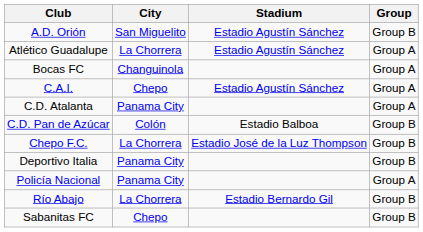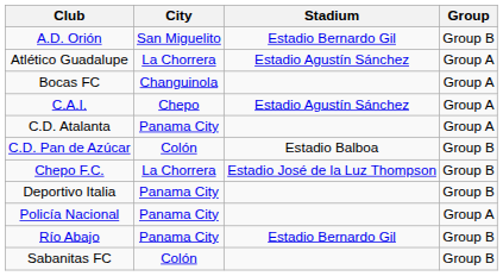 <table class="wikitable" style="text-align: center;">
 <tr>
 <th>Club</th>
 <th>City</th>
 <th>Stadium</th>
 <th>Group</th>
 </tr>
 <tr>
 <td><a href='#'>A.D. Orión</a></td>
 <td><a href='#'>San Miguelito</a></td>
-<td><a href='#'>Estadio Agustín Sánchez</a></td>
+<td><a href='#'>Estadio Bernardo Gil</a></td>
 <td>Group B</td>
 </tr>
 <tr>
 <td>Atlético Guadalupe</td>
 <td><a href='#'>La Chorrera</a></td>
 <td><a href='#'>Estadio Agustín Sánchez</a></td>
 <td>Group A</td>
 </tr>
 <tr>
 <td>Bocas FC</td>
 <td><a href='#'>Changuinola</a></td>
 <td></td>
 <td>Group A</td>
 </tr>
 <tr>
 <td><a href='#'>C.A.I.</a></td>
 <td><a href='#'>Chepo</a></td>
 <td><a href='#'>Estadio Agustín Sánchez</a></td>
 <td>Group A</td>
 </tr>
 <tr>
 <td>C.D. Atalanta</td>
 <td><a href='#'>Panama City</a></td>
 <td></td>
 <td>Group A</td>
 </tr>
 <tr>
 <td><a href='#'>C.D. Pan de Azúcar</a></td>
 <td><a href='#'>Colón</a></td>
 <td>Estadio Balboa</td>
 <td>Group B</td>
 </tr>
 <tr>
 <td><a href='#'>Chepo F.C.</a></td>
 <td><a href='#'>La Chorrera</a></td>
 <td><a href='#'>Estadio José de la Luz Thompson</a></td>
 <td>Group B</td>
 </tr>
 <tr>
 <td>Deportivo Italia</td>
 <td><a href='#'>Panama City</a></td>
 <td></td>
 <td>Group B</td>
 </tr>
 <tr>
 <td><a href='#'>Policía Nacional</a></td>
 <td><a href='#'>Panama City</a></td>
 <td></td>
 <td>Group A</td>
 </tr>
 <tr>
 <td><a href='#'>Río Abajo</a></td>
-<td><a href='#'>La Chorrera</a></td>
+<td><a href='#'>Panama City</a></td>
 <td><a href='#'>Estadio Bernardo Gil</a></td>
 <td>Group B</td>
 </tr>
 <tr>
 <td>Sabanitas FC</td>
-<td><a href='#'>Chepo</a></td>
+<td><a href='#'>Colón</a></td>
 <td></td>
 <td>Group B</td>
 </tr>
 </table>
